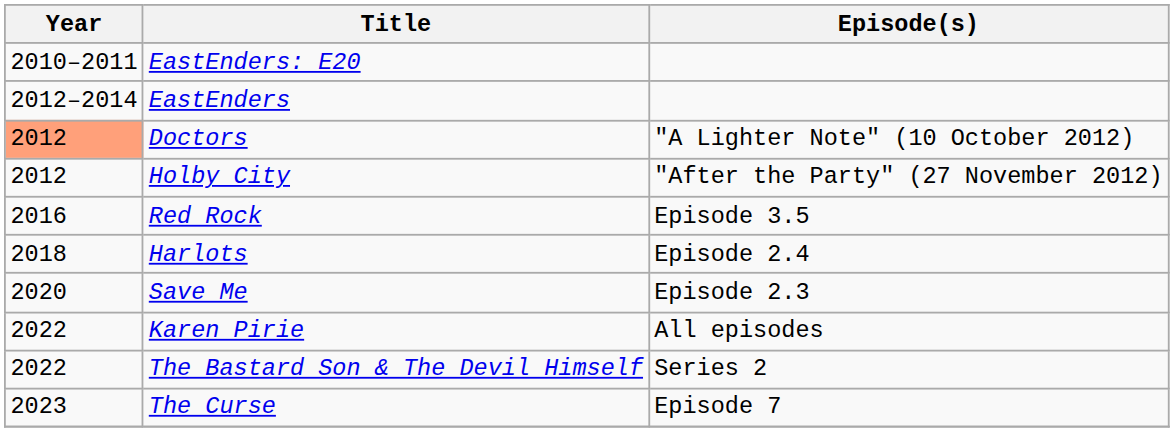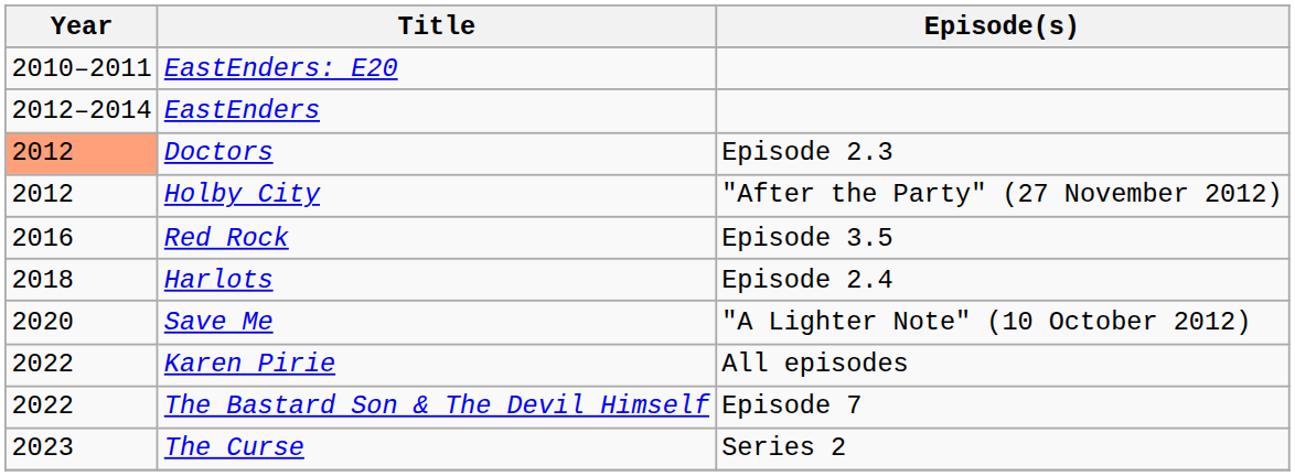 <table class="wikitable sortable">
 <tr align="center">
 <th>Year</th>
 <th>Title</th>
 <th>Episode(s)</th>
 </tr>
 <tr>
 <td>2010–2011</td>
 <td><em><a href='#'>EastEnders: E20</a></em></td>
 <td></td>
 </tr>
 <tr>
 <td>2012–2014</td>
 <td><em><a href='#'>EastEnders</a></em></td>
 <td></td>
 </tr>
 <tr>
 <td style="background: lightsalmon;">2012</td>
 <td><em><a href='#'>Doctors</a></em></td>
-<td>"A Lighter Note" (10 October 2012)</td>
+<td>Episode 2.3</td>
 </tr>
 <tr>
 <td>2012</td>
 <td><em><a href='#'>Holby City</a></em></td>
 <td>"After the Party" (27 November 2012)</td>
 </tr>
 <tr>
 <td>2016</td>
 <td><em><a href='#'>Red Rock</a></em></td>
 <td>Episode 3.5</td>
 </tr>
 <tr>
 <td>2018</td>
 <td><em><a href='#'>Harlots</a></em></td>
 <td>Episode 2.4</td>
 </tr>
 <tr>
 <td>2020</td>
 <td><em><a href='#'>Save Me</a></em></td>
-<td>Episode 2.3</td>
+<td>"A Lighter Note" (10 October 2012)</td>
 </tr>
 <tr>
 <td>2022</td>
 <td><em><a href='#'>Karen Pirie</a></em></td>
 <td>All episodes</td>
 </tr>
 <tr>
 <td>2022</td>
 <td><em><a href='#'>The Bastard Son & The Devil Himself</a></em></td>
-<td>Series 2</td>
+<td>Episode 7</td>
 </tr>
 <tr>
 <td>2023</td>
 <td><em><a href='#'>The Curse</a></em></td>
-<td>Episode 7</td>
+<td>Series 2</td>
 </tr>
 <tr>
 </tr>
 </table>
